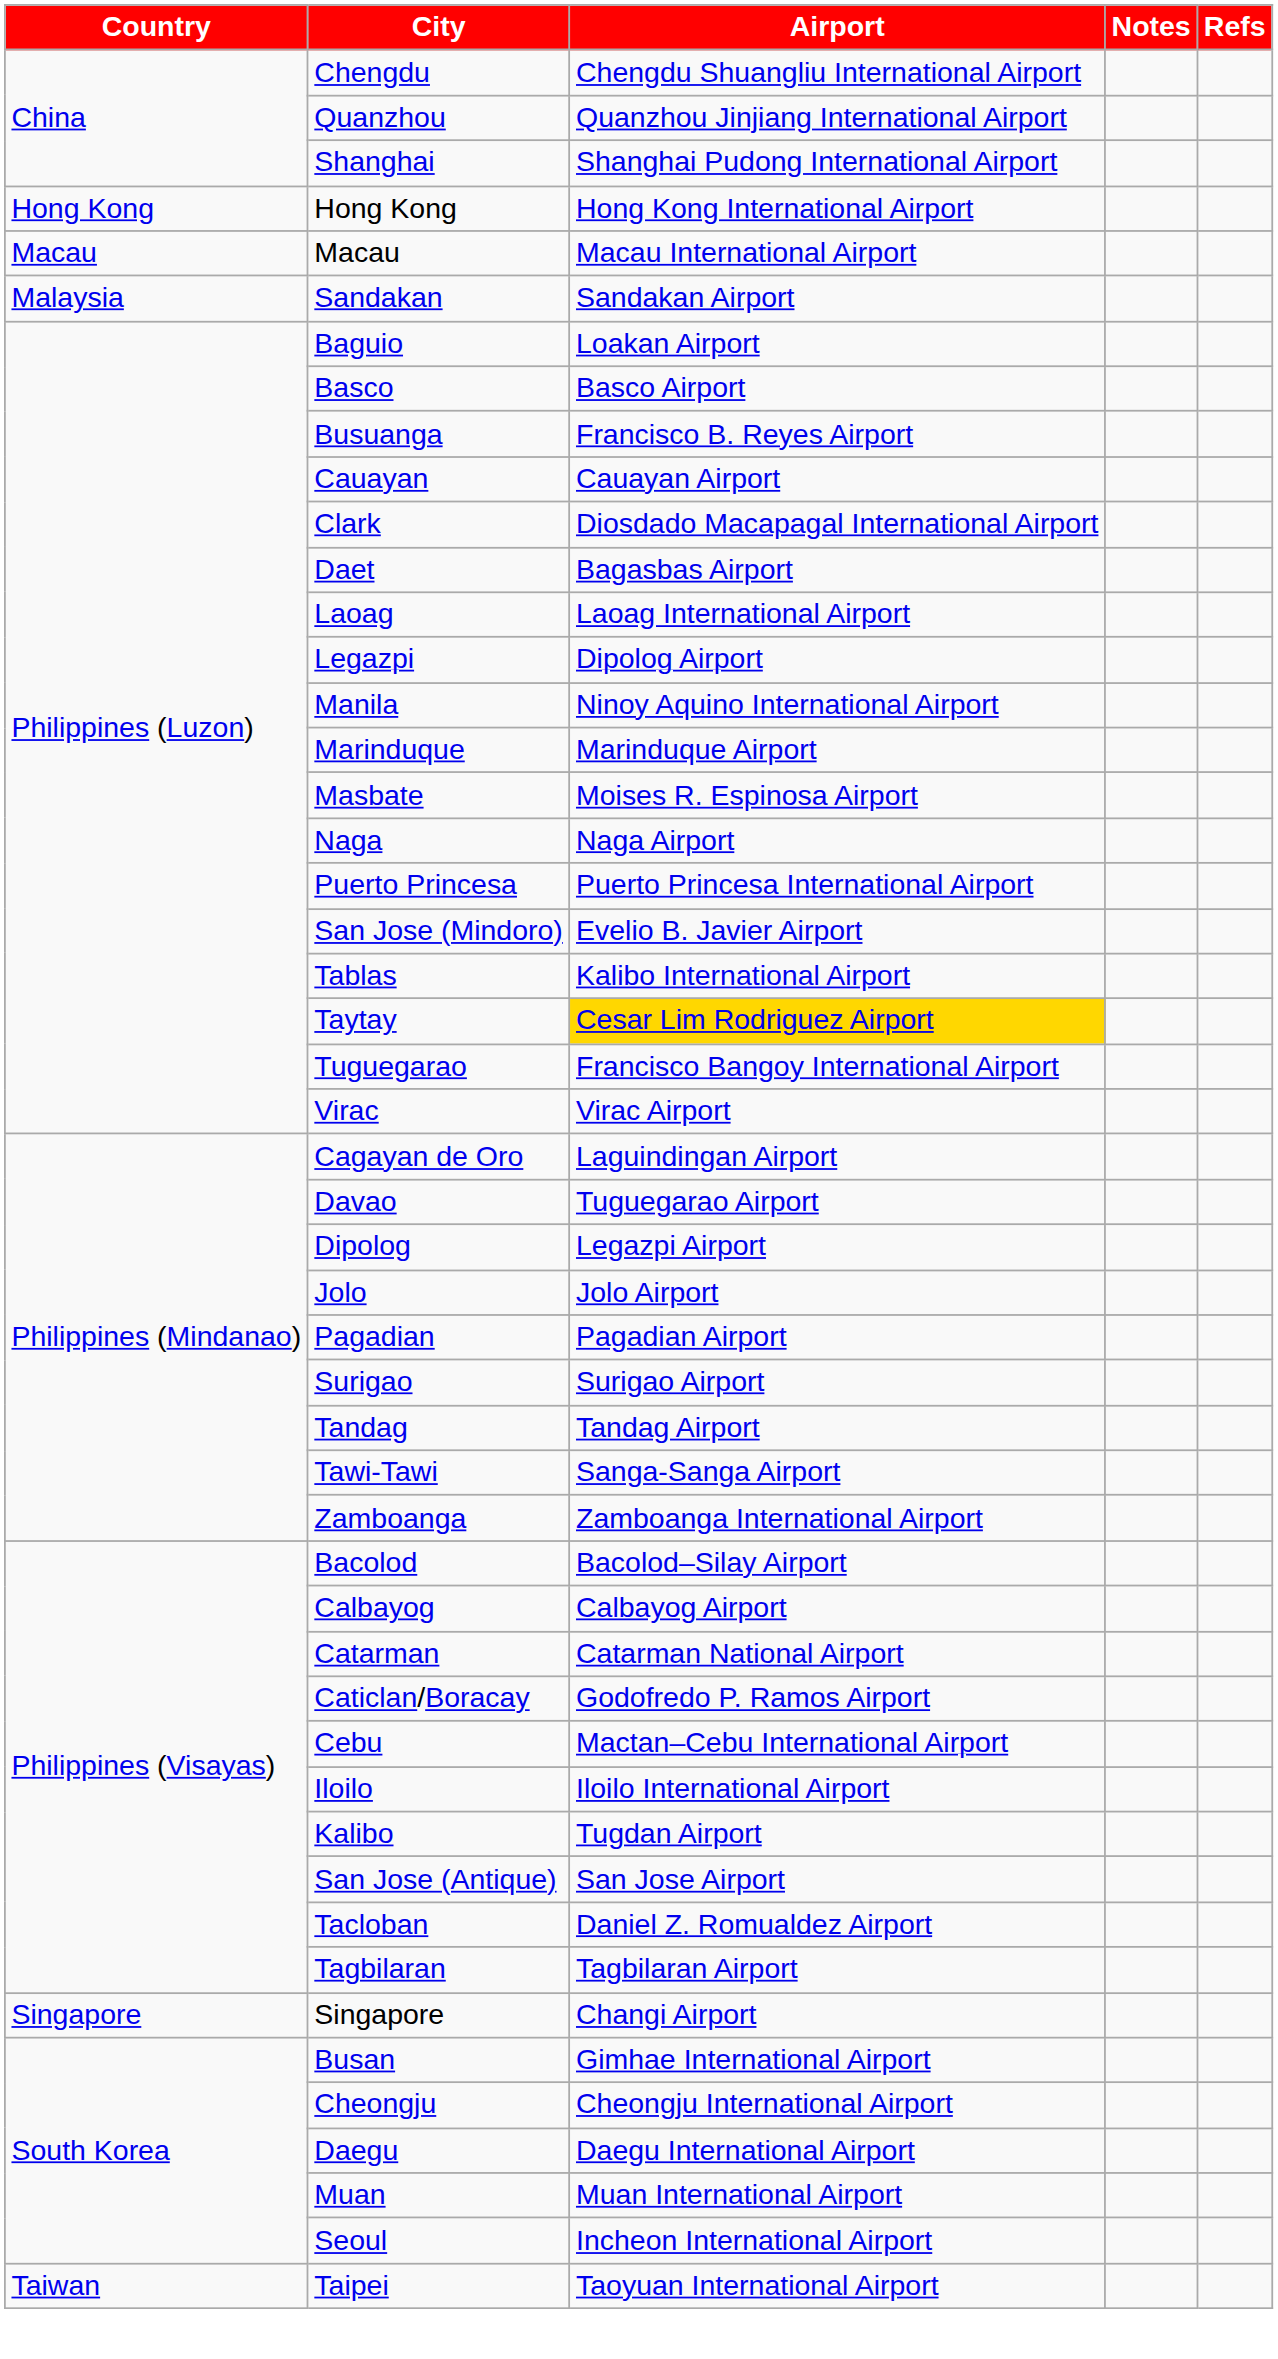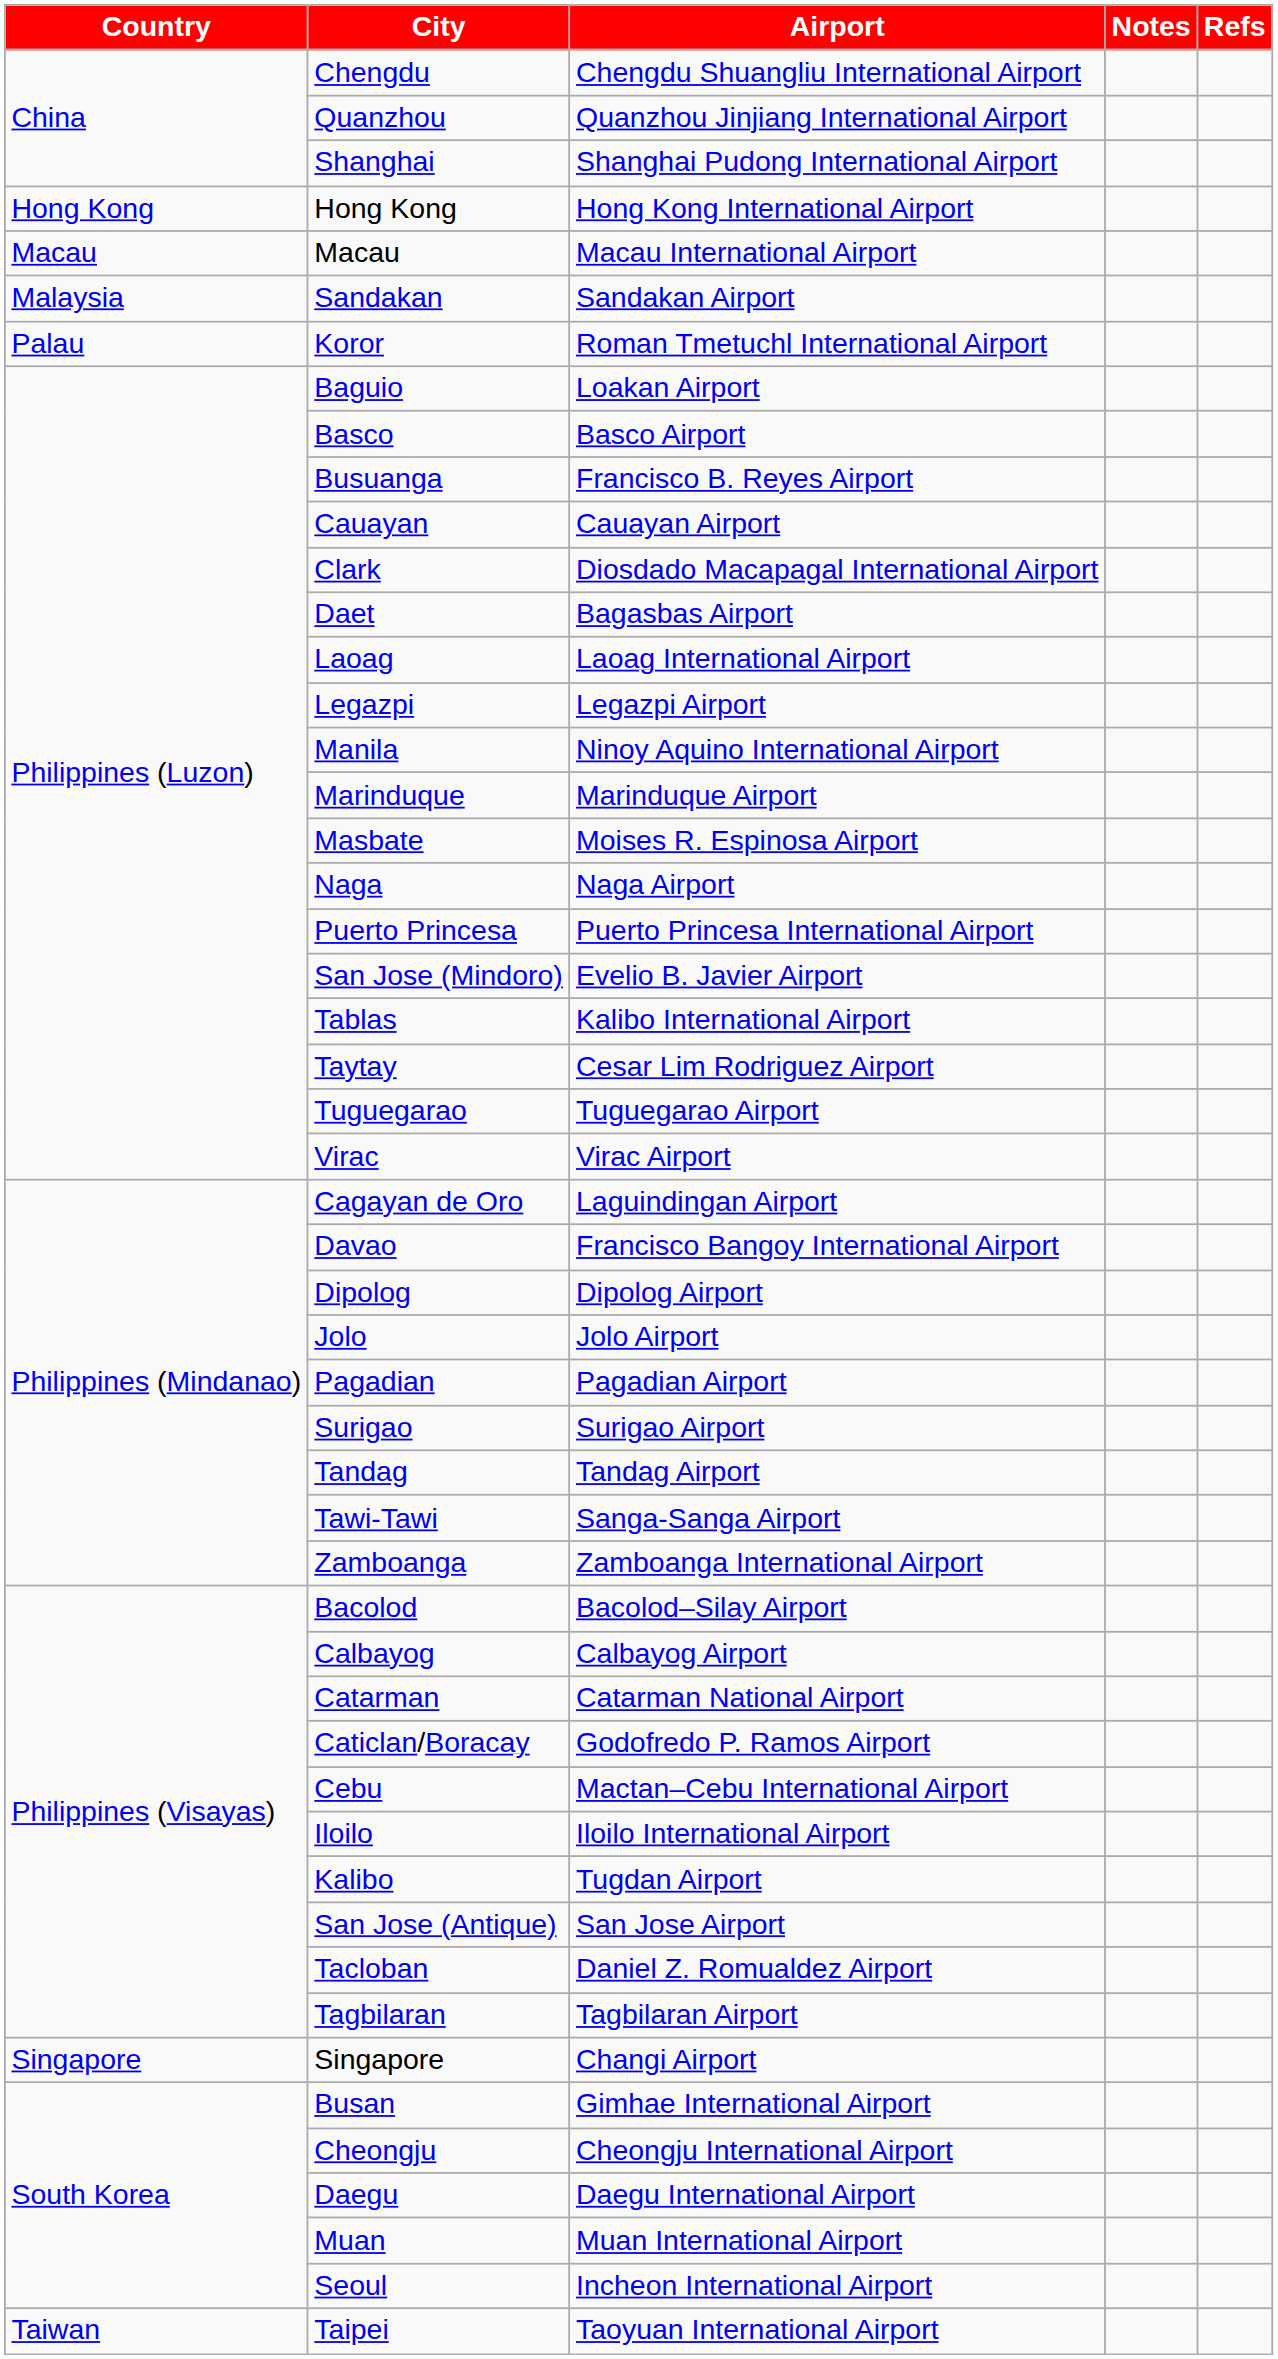 <table class="sortable wikitable">
 <tr>
 <th style="background:red; color:white;">Country</th>
 <th style="background:red; color:white;">City</th>
 <th style="background:red; color:white;">Airport</th>
 <th style="background:red; color:white;">Notes</th>
 <th style="background:red; color:white;" class="unsortable">Refs</th>
 </tr>
 <tr>
 <td rowspan="3"><a href='#'>China</a></td>
 <td><a href='#'>Chengdu</a></td>
 <td><a href='#'>Chengdu Shuangliu International Airport</a></td>
 <td></td>
 <td align=center></td>
 </tr>
 <tr>
 <td><a href='#'>Quanzhou</a></td>
 <td><a href='#'>Quanzhou Jinjiang International Airport</a></td>
 <td align=center></td>
 <td align=center></td>
 </tr>
 <tr>
 <td><a href='#'>Shanghai</a></td>
 <td><a href='#'>Shanghai Pudong International Airport</a></td>
 <td align=center></td>
 <td align=center></td>
 </tr>
 <tr>
 <td><a href='#'>Hong Kong</a></td>
 <td>Hong Kong</td>
 <td><a href='#'>Hong Kong International Airport</a></td>
 <td></td>
 <td align=center></td>
 </tr>
 <tr>
 <td><a href='#'>Macau</a></td>
 <td>Macau</td>
 <td><a href='#'>Macau International Airport</a></td>
 <td></td>
 <td align=center></td>
 </tr>
 <tr>
 <td><a href='#'>Malaysia</a></td>
 <td><a href='#'>Sandakan</a></td>
 <td><a href='#'>Sandakan Airport</a></td>
 <td></td>
 <td align=center></td>
 </tr>
 <tr>
+<td><a href='#'>Palau</a></td>
+<td><a href='#'>Koror</a></td>
+<td><a href='#'>Roman Tmetuchl International Airport</a></td>
+<td></td>
+<td align=center></td>
+</tr>
+<tr>
 <td rowspan="18"><a href='#'>Philippines</a> (<a href='#'>Luzon</a>)</td>
 <td><a href='#'>Baguio</a></td>
 <td><a href='#'>Loakan Airport</a></td>
 <td></td>
 <td align=center></td>
 </tr>
 <tr>
 <td><a href='#'>Basco</a></td>
 <td><a href='#'>Basco Airport</a></td>
 <td></td>
 <td align=center></td>
 </tr>
 <tr>
 <td><a href='#'>Busuanga</a></td>
 <td><a href='#'>Francisco B. Reyes Airport</a></td>
 <td></td>
 <td align=center></td>
 </tr>
 <tr>
 <td><a href='#'>Cauayan</a></td>
 <td><a href='#'>Cauayan Airport</a></td>
 <td></td>
 <td align=center></td>
 </tr>
 <tr>
 <td><a href='#'>Clark</a></td>
 <td><a href='#'>Diosdado Macapagal International Airport</a></td>
 <td></td>
 <td align=center></td>
 </tr>
 <tr>
 <td><a href='#'>Daet</a></td>
 <td><a href='#'>Bagasbas Airport</a></td>
 <td></td>
 <td align=center></td>
 </tr>
 <tr>
 <td><a href='#'>Laoag</a></td>
 <td><a href='#'>Laoag International Airport</a></td>
 <td></td>
 <td align=center></td>
 </tr>
 <tr>
 <td><a href='#'>Legazpi</a></td>
-<td><a href='#'>Dipolog Airport</a></td>
+<td><a href='#'>Legazpi Airport</a></td>
 <td></td>
 <td align=center></td>
 </tr>
 <tr>
 <td><a href='#'>Manila</a></td>
 <td><a href='#'>Ninoy Aquino International Airport</a></td>
 <td></td>
 <td align=center></td>
 </tr>
 <tr>
 <td><a href='#'>Marinduque</a></td>
 <td><a href='#'>Marinduque Airport</a></td>
 <td></td>
 <td align=center></td>
 </tr>
 <tr>
 <td><a href='#'>Masbate</a></td>
 <td><a href='#'>Moises R. Espinosa Airport</a></td>
 <td></td>
 <td align=center></td>
 </tr>
 <tr>
 <td><a href='#'>Naga</a></td>
 <td><a href='#'>Naga Airport</a></td>
 <td></td>
 <td align=center></td>
 </tr>
 <tr>
 <td><a href='#'>Puerto Princesa</a></td>
 <td><a href='#'>Puerto Princesa International Airport</a></td>
 <td align=center></td>
 <td align=center></td>
 </tr>
 <tr>
 <td><a href='#'>San Jose (Mindoro)</a></td>
 <td><a href='#'>Evelio B. Javier Airport</a></td>
 <td></td>
 <td align=center></td>
 </tr>
 <tr>
 <td><a href='#'>Tablas</a></td>
 <td><a href='#'>Kalibo International Airport</a></td>
 <td></td>
 <td align=center></td>
 </tr>
 <tr>
 <td><a href='#'>Taytay</a></td>
-<td style="background: gold;"><a href='#'>Cesar Lim Rodriguez Airport</a></td>
+<td><a href='#'>Cesar Lim Rodriguez Airport</a></td>
 <td></td>
 <td align=center></td>
 </tr>
 <tr>
 <td><a href='#'>Tuguegarao</a></td>
-<td><a href='#'>Francisco Bangoy International Airport</a></td>
+<td><a href='#'>Tuguegarao Airport</a></td>
 <td></td>
 <td align=center></td>
 </tr>
 <tr>
 <td><a href='#'>Virac</a></td>
 <td><a href='#'>Virac Airport</a></td>
 <td></td>
 <td align=center></td>
 </tr>
 <tr>
 <td rowspan="9"><a href='#'>Philippines</a> (<a href='#'>Mindanao</a>)</td>
 <td><a href='#'>Cagayan de Oro</a></td>
 <td><a href='#'>Laguindingan Airport</a></td>
 <td align=center></td>
 <td align=center></td>
 </tr>
 <tr>
 <td><a href='#'>Davao</a></td>
-<td><a href='#'>Tuguegarao Airport</a></td>
+<td><a href='#'>Francisco Bangoy International Airport</a></td>
 <td align=center></td>
 <td align=center></td>
 </tr>
 <tr>
 <td><a href='#'>Dipolog</a></td>
-<td><a href='#'>Legazpi Airport</a></td>
+<td><a href='#'>Dipolog Airport</a></td>
 <td></td>
 <td align=center></td>
 </tr>
 <tr>
 <td><a href='#'>Jolo</a></td>
 <td><a href='#'>Jolo Airport</a></td>
 <td></td>
 <td align=center></td>
 </tr>
 <tr>
 <td><a href='#'>Pagadian</a></td>
 <td><a href='#'>Pagadian Airport</a></td>
 <td></td>
 <td align=center></td>
 </tr>
 <tr>
 <td><a href='#'>Surigao</a></td>
 <td><a href='#'>Surigao Airport</a></td>
 <td></td>
 <td align=center></td>
 </tr>
 <tr>
 <td><a href='#'>Tandag</a></td>
 <td><a href='#'>Tandag Airport</a></td>
 <td></td>
 <td align=center></td>
 </tr>
 <tr>
 <td><a href='#'>Tawi-Tawi</a></td>
 <td><a href='#'>Sanga-Sanga Airport</a></td>
 <td></td>
 <td align=center></td>
 </tr>
 <tr>
 <td><a href='#'>Zamboanga</a></td>
 <td><a href='#'>Zamboanga International Airport</a></td>
 <td></td>
 <td align=center></td>
 </tr>
 <tr>
 <td rowspan="10"><a href='#'>Philippines</a> (<a href='#'>Visayas</a>)</td>
 <td><a href='#'>Bacolod</a></td>
 <td><a href='#'>Bacolod–Silay Airport</a></td>
 <td align=center></td>
 <td align=center></td>
 </tr>
 <tr>
 <td><a href='#'>Calbayog</a></td>
 <td><a href='#'>Calbayog Airport</a></td>
 <td></td>
 <td align=center></td>
 </tr>
 <tr>
 <td><a href='#'>Catarman</a></td>
 <td><a href='#'>Catarman National Airport</a></td>
 <td></td>
 <td align=center></td>
 </tr>
 <tr>
 <td><a href='#'>Caticlan</a>/<a href='#'>Boracay</a></td>
 <td><a href='#'>Godofredo P. Ramos Airport</a></td>
 <td></td>
 <td align=center></td>
 </tr>
 <tr>
 <td><a href='#'>Cebu</a></td>
 <td><a href='#'>Mactan–Cebu International Airport</a></td>
 <td></td>
 <td align=center></td>
 </tr>
 <tr>
 <td><a href='#'>Iloilo</a></td>
 <td><a href='#'>Iloilo International Airport</a></td>
 <td align=center></td>
 <td align=center></td>
 </tr>
 <tr>
 <td><a href='#'>Kalibo</a></td>
 <td><a href='#'>Tugdan Airport</a></td>
 <td align=center></td>
 <td align=center></td>
 </tr>
 <tr>
 <td><a href='#'>San Jose (Antique)</a></td>
 <td><a href='#'>San Jose Airport</a></td>
 <td></td>
 <td align=center></td>
 </tr>
 <tr>
 <td><a href='#'>Tacloban</a></td>
 <td><a href='#'>Daniel Z. Romualdez Airport</a></td>
 <td align=center></td>
 <td align=center></td>
 </tr>
 <tr>
 <td><a href='#'>Tagbilaran</a></td>
 <td><a href='#'>Tagbilaran Airport</a></td>
 <td align=center></td>
 <td align=center></td>
 </tr>
 <tr>
 <td><a href='#'>Singapore</a></td>
 <td>Singapore</td>
 <td><a href='#'>Changi Airport</a></td>
 <td></td>
 <td align=center></td>
 </tr>
 <tr>
 <td rowspan="5"><a href='#'>South Korea</a></td>
 <td><a href='#'>Busan</a></td>
 <td><a href='#'>Gimhae International Airport</a></td>
 <td></td>
 <td align=center></td>
 </tr>
 <tr>
 <td><a href='#'>Cheongju</a></td>
 <td><a href='#'>Cheongju International Airport</a></td>
 <td></td>
 <td align=center></td>
 </tr>
 <tr>
 <td><a href='#'>Daegu</a></td>
 <td><a href='#'>Daegu International Airport</a></td>
 <td></td>
 <td align=center></td>
 </tr>
 <tr>
 <td><a href='#'>Muan</a></td>
 <td><a href='#'>Muan International Airport</a></td>
 <td></td>
 <td align=center></td>
 </tr>
 <tr>
 <td><a href='#'>Seoul</a></td>
 <td><a href='#'>Incheon International Airport</a></td>
 <td align=center></td>
 <td align=center></td>
 </tr>
 <tr>
 <td><a href='#'>Taiwan</a></td>
 <td><a href='#'>Taipei</a></td>
 <td><a href='#'>Taoyuan International Airport</a></td>
 <td></td>
 <td align=center></td>
 </tr>
 </table>
